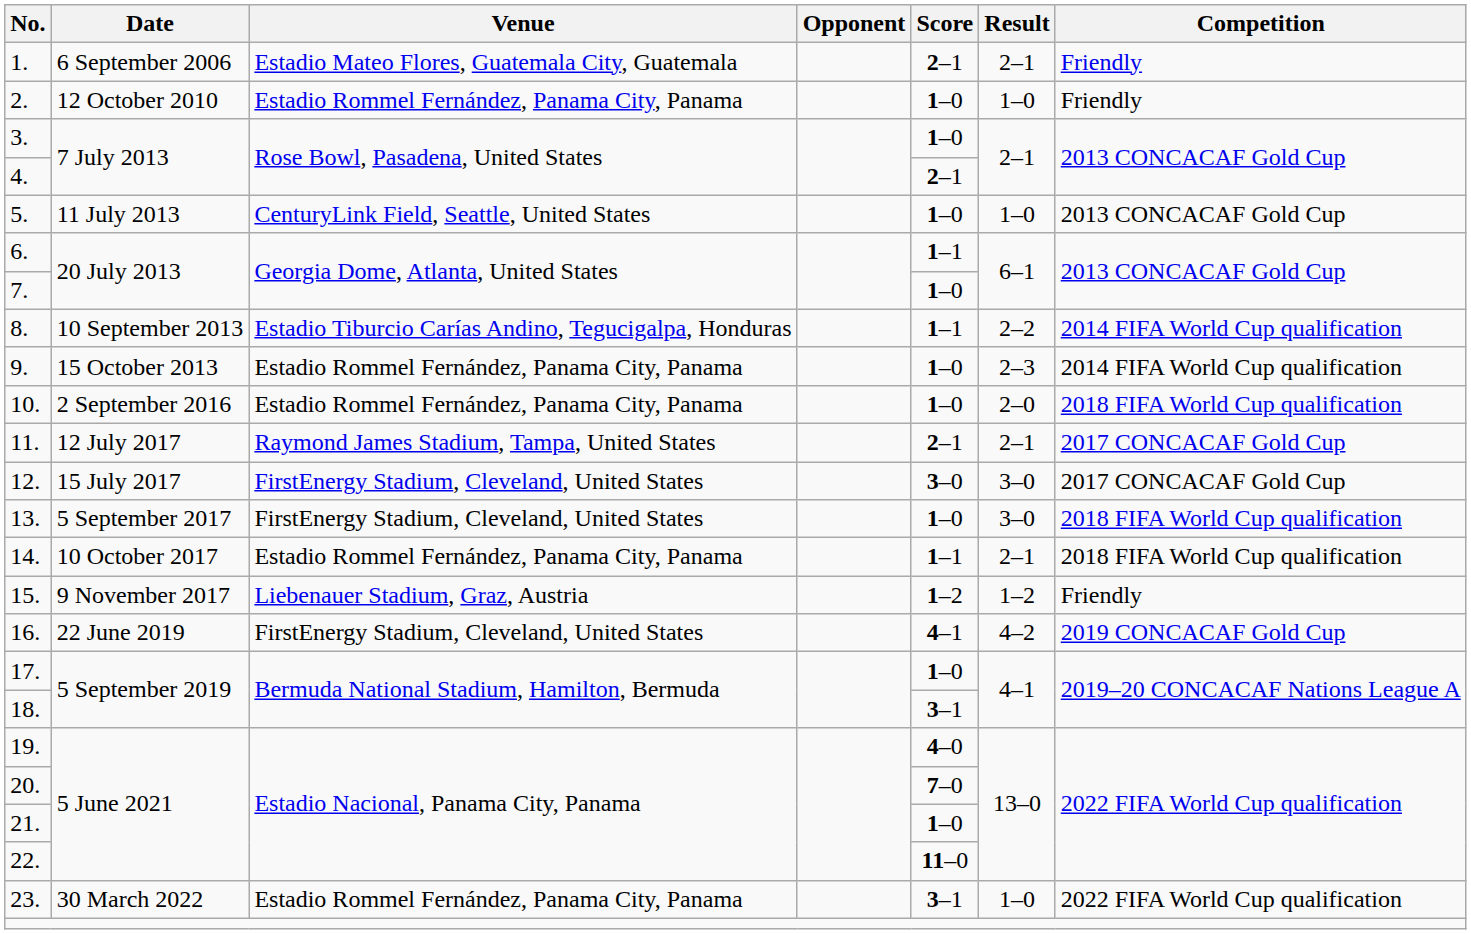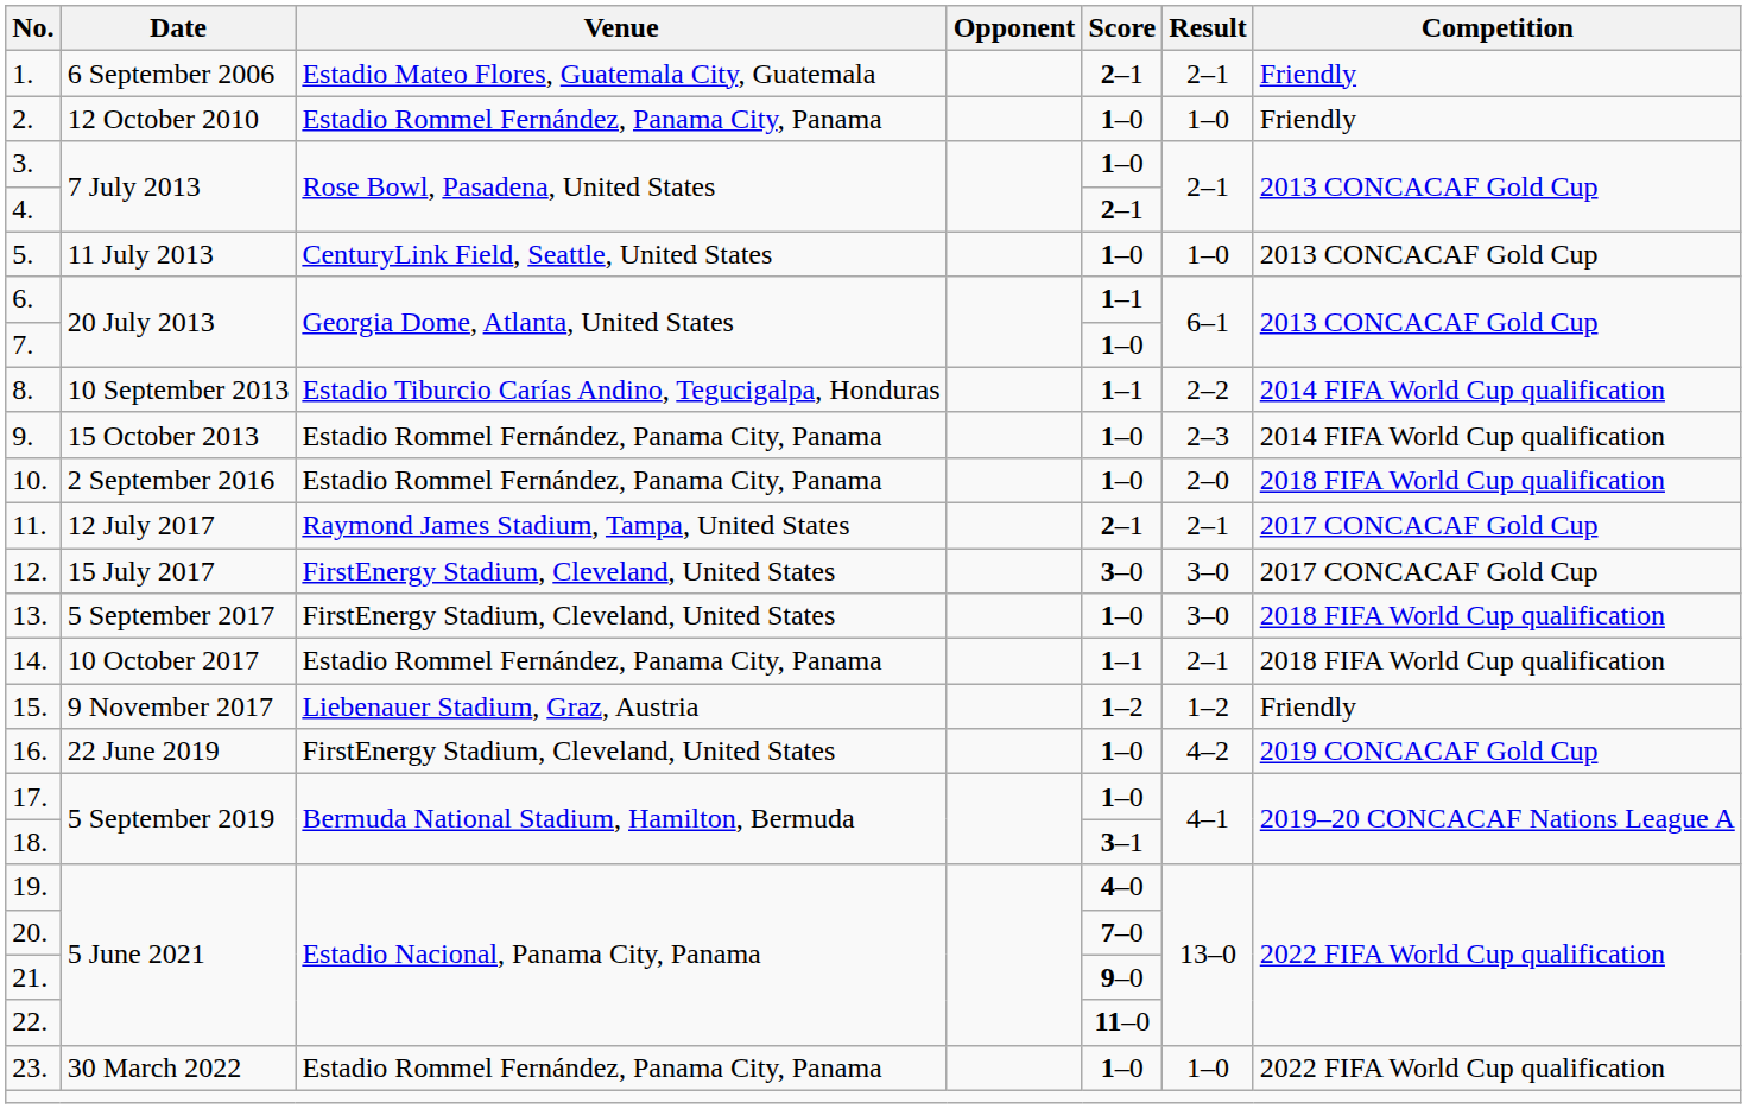 <table class="wikitable" style="font-size:100%;">
 <tr>
 <th>No.</th>
 <th>Date</th>
 <th>Venue</th>
 <th>Opponent</th>
 <th>Score</th>
 <th>Result</th>
 <th>Competition</th>
 </tr>
 <tr>
 <td>1.</td>
 <td>6 September 2006</td>
 <td><a href='#'>Estadio Mateo Flores</a>, <a href='#'>Guatemala City</a>, Guatemala</td>
 <td></td>
 <td align=center><strong>2</strong>–1</td>
 <td align=center>2–1</td>
 <td><a href='#'>Friendly</a></td>
 </tr>
 <tr>
 <td>2.</td>
 <td>12 October 2010</td>
 <td><a href='#'>Estadio Rommel Fernández</a>, <a href='#'>Panama City</a>, Panama</td>
 <td></td>
 <td align=center><strong>1</strong>–0</td>
 <td align=center>1–0</td>
 <td>Friendly</td>
 </tr>
 <tr>
 <td>3.</td>
 <td rowspan="2">7 July 2013</td>
 <td rowspan="2"><a href='#'>Rose Bowl</a>, <a href='#'>Pasadena</a>, United States</td>
 <td rowspan="2"></td>
 <td align=center><strong>1</strong>–0</td>
 <td rowspan="2" align=center>2–1</td>
 <td rowspan="2"><a href='#'>2013 CONCACAF Gold Cup</a></td>
 </tr>
 <tr>
 <td>4.</td>
 <td align=center><strong>2</strong>–1</td>
 </tr>
 <tr>
 <td>5.</td>
 <td>11 July 2013</td>
 <td><a href='#'>CenturyLink Field</a>, <a href='#'>Seattle</a>, United States</td>
 <td></td>
 <td align=center><strong>1</strong>–0</td>
 <td align=center>1–0</td>
 <td>2013 CONCACAF Gold Cup</td>
 </tr>
 <tr>
 <td>6.</td>
 <td rowspan="2">20 July 2013</td>
 <td rowspan="2"><a href='#'>Georgia Dome</a>, <a href='#'>Atlanta</a>, United States</td>
 <td rowspan="2"></td>
 <td align=center><strong>1</strong>–1</td>
 <td rowspan="2" align=center>6–1</td>
 <td rowspan="2"><a href='#'>2013 CONCACAF Gold Cup</a></td>
 </tr>
 <tr>
 <td>7.</td>
 <td align=center><strong>1</strong>–0</td>
 </tr>
 <tr>
 <td>8.</td>
 <td>10 September 2013</td>
 <td><a href='#'>Estadio Tiburcio Carías Andino</a>, <a href='#'>Tegucigalpa</a>, Honduras</td>
 <td></td>
 <td align=center><strong>1</strong>–1</td>
 <td align=center>2–2</td>
 <td><a href='#'>2014 FIFA World Cup qualification</a></td>
 </tr>
 <tr>
 <td>9.</td>
 <td>15 October 2013</td>
 <td>Estadio Rommel Fernández, Panama City, Panama</td>
 <td></td>
 <td align=center><strong>1</strong>–0</td>
 <td align=center>2–3</td>
 <td>2014 FIFA World Cup qualification</td>
 </tr>
 <tr>
 <td>10.</td>
 <td>2 September 2016</td>
 <td>Estadio Rommel Fernández, Panama City, Panama</td>
 <td></td>
 <td align=center><strong>1</strong>–0</td>
 <td align=center>2–0</td>
 <td><a href='#'>2018 FIFA World Cup qualification</a></td>
 </tr>
 <tr>
 <td>11.</td>
 <td>12 July 2017</td>
 <td><a href='#'>Raymond James Stadium</a>, <a href='#'>Tampa</a>, United States</td>
 <td></td>
 <td align=center><strong>2</strong>–1</td>
 <td align=center>2–1</td>
 <td><a href='#'>2017 CONCACAF Gold Cup</a></td>
 </tr>
 <tr>
 <td>12.</td>
 <td>15 July 2017</td>
 <td><a href='#'>FirstEnergy Stadium</a>, <a href='#'>Cleveland</a>, United States</td>
 <td></td>
 <td align=center><strong>3</strong>–0</td>
 <td align=center>3–0</td>
 <td>2017 CONCACAF Gold Cup</td>
 </tr>
 <tr>
 <td>13.</td>
 <td>5 September 2017</td>
 <td>FirstEnergy Stadium, Cleveland, United States</td>
 <td></td>
 <td align=center><strong>1</strong>–0</td>
 <td align=center>3–0</td>
 <td><a href='#'>2018 FIFA World Cup qualification</a></td>
 </tr>
 <tr>
 <td>14.</td>
 <td>10 October 2017</td>
 <td>Estadio Rommel Fernández, Panama City, Panama</td>
 <td></td>
 <td align=center><strong>1</strong>–1</td>
 <td align=center>2–1</td>
 <td>2018 FIFA World Cup qualification</td>
 </tr>
 <tr>
 <td>15.</td>
 <td>9 November 2017</td>
 <td><a href='#'>Liebenauer Stadium</a>, <a href='#'>Graz</a>, Austria</td>
 <td></td>
 <td align=center><strong>1</strong>–2</td>
 <td align=center>1–2</td>
 <td>Friendly</td>
 </tr>
 <tr>
 <td>16.</td>
 <td>22 June 2019</td>
 <td>FirstEnergy Stadium, Cleveland, United States</td>
 <td></td>
-<td align=center><strong>4</strong>–1</td>
+<td align=center><strong>1</strong>–0</td>
 <td align=center>4–2</td>
 <td><a href='#'>2019 CONCACAF Gold Cup</a></td>
 </tr>
 <tr>
 <td>17.</td>
 <td rowspan="2">5 September 2019</td>
 <td rowspan="2"><a href='#'>Bermuda National Stadium</a>, <a href='#'>Hamilton</a>, Bermuda</td>
 <td rowspan="2"></td>
 <td align=center><strong>1</strong>–0</td>
 <td rowspan="2" align=center>4–1</td>
 <td rowspan="2"><a href='#'>2019–20 CONCACAF Nations League A</a></td>
 </tr>
 <tr>
 <td>18.</td>
 <td align=center><strong>3</strong>–1</td>
 </tr>
 <tr>
 <td>19.</td>
 <td rowspan="4">5 June 2021</td>
 <td rowspan="4"><a href='#'>Estadio Nacional</a>, Panama City, Panama</td>
 <td rowspan="4"></td>
 <td align=center><strong>4</strong>–0</td>
 <td rowspan="4" align=center>13–0</td>
 <td rowspan="4"><a href='#'>2022 FIFA World Cup qualification</a></td>
 </tr>
 <tr>
 <td>20.</td>
 <td align=center><strong>7</strong>–0</td>
 </tr>
 <tr>
 <td>21.</td>
-<td align=center><strong>1</strong>–0</td>
+<td align=center><strong>9</strong>–0</td>
 </tr>
 <tr>
 <td>22.</td>
 <td align=center><strong>11</strong>–0</td>
 </tr>
 <tr>
 <td>23.</td>
 <td>30 March 2022</td>
 <td>Estadio Rommel Fernández, Panama City, Panama</td>
 <td></td>
-<td align=center><strong>3</strong>–1</td>
+<td align=center><strong>1</strong>–0</td>
 <td align=center>1–0</td>
 <td>2022 FIFA World Cup qualification</td>
 </tr>
 <tr>
 <td colspan="7"></td>
 </tr>
 </table>
